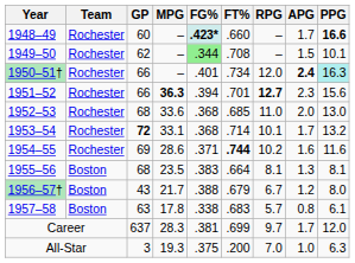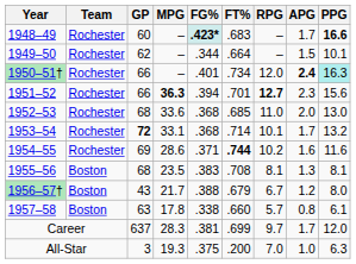 <table class="wikitable sortable" style="font-size:95%; text-align:right;">
 <tr>
 <th>Year</th>
 <th>Team</th>
 <th>GP</th>
 <th>MPG</th>
 <th>FG%</th>
 <th>FT%</th>
 <th>RPG</th>
 <th>APG</th>
 <th>PPG</th>
 </tr>
 <tr>
 <td style="text-align:left;"><a href='#'>1948–49</a></td>
 <td style="text-align:left;"><a href='#'>Rochester</a></td>
 <td>60</td>
 <td>–</td>
 <td style="background:#cfecec;"><strong>.423*</strong></td>
-<td>.660</td>
+<td>.683</td>
 <td>–</td>
 <td>1.7</td>
 <td><strong>16.6</strong></td>
 </tr>
 <tr>
 <td style="text-align:left;"><a href='#'>1949–50</a></td>
 <td style="text-align:left;"><a href='#'>Rochester</a></td>
 <td>62</td>
 <td>–</td>
-<td style="background: lightgreen;">.344</td>
-<td>.708</td>
+<td>.344</td>
+<td>.664</td>
 <td>–</td>
 <td>1.5</td>
 <td>10.1</td>
 </tr>
 <tr>
 <td style="text-align:left;background:#afe6ba;"><a href='#'>1950–51</a>†</td>
 <td style="text-align:left;"><a href='#'>Rochester</a></td>
 <td>66</td>
 <td>–</td>
 <td>.401</td>
 <td>.734</td>
 <td>12.0</td>
 <td><strong>2.4</strong></td>
 <td style="background: paleturquoise;">16.3</td>
 </tr>
 <tr>
 <td style="text-align:left;"><a href='#'>1951–52</a></td>
 <td style="text-align:left;"><a href='#'>Rochester</a></td>
 <td>66</td>
 <td><strong>36.3</strong></td>
 <td>.394</td>
 <td>.701</td>
 <td><strong>12.7</strong></td>
 <td>2.3</td>
 <td>15.6</td>
 </tr>
 <tr>
 <td style="text-align:left;"><a href='#'>1952–53</a></td>
 <td style="text-align:left;"><a href='#'>Rochester</a></td>
 <td>68</td>
 <td>33.6</td>
 <td>.368</td>
 <td>.685</td>
 <td>11.0</td>
 <td>2.0</td>
 <td>13.0</td>
 </tr>
 <tr>
 <td style="text-align:left;"><a href='#'>1953–54</a></td>
 <td style="text-align:left;"><a href='#'>Rochester</a></td>
 <td><strong>72</strong></td>
 <td>33.1</td>
 <td>.368</td>
 <td>.714</td>
 <td>10.1</td>
 <td>1.7</td>
 <td>13.2</td>
 </tr>
 <tr>
 <td style="text-align:left;"><a href='#'>1954–55</a></td>
 <td style="text-align:left;"><a href='#'>Rochester</a></td>
 <td>69</td>
 <td>28.6</td>
 <td>.371</td>
 <td><strong>.744</strong></td>
 <td>10.2</td>
 <td>1.6</td>
 <td>11.6</td>
 </tr>
 <tr>
 <td style="text-align:left;"><a href='#'>1955–56</a></td>
 <td style="text-align:left;"><a href='#'>Boston</a></td>
 <td>68</td>
 <td>23.5</td>
 <td>.383</td>
-<td>.664</td>
+<td>.708</td>
 <td>8.1</td>
 <td>1.3</td>
 <td>8.1</td>
 </tr>
 <tr>
 <td style="text-align:left;background:#afe6ba;"><a href='#'>1956–57</a>†</td>
 <td style="text-align:left;"><a href='#'>Boston</a></td>
 <td>43</td>
 <td>21.7</td>
 <td>.388</td>
 <td>.679</td>
 <td>6.7</td>
 <td>1.2</td>
 <td>8.0</td>
 </tr>
 <tr>
 <td style="text-align:left;"><a href='#'>1957–58</a></td>
 <td style="text-align:left;"><a href='#'>Boston</a></td>
 <td>63</td>
 <td>17.8</td>
 <td>.338</td>
-<td>.683</td>
+<td>.660</td>
 <td>5.7</td>
 <td>0.8</td>
 <td>6.1</td>
 </tr>
 <tr class="sortbottom">
 <td colspan="2" style="text-align:center;">Career</td>
 <td>637</td>
 <td>28.3</td>
 <td>.381</td>
 <td>.699</td>
 <td>9.7</td>
 <td>1.7</td>
 <td>12.0</td>
 </tr>
 <tr class="sortbottom">
 <td colspan="2" style="text-align:center;">All-Star</td>
 <td>3</td>
 <td>19.3</td>
 <td>.375</td>
 <td>.200</td>
 <td>7.0</td>
 <td>1.0</td>
 <td>6.3</td>
 </tr>
 </table>
